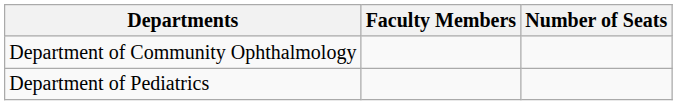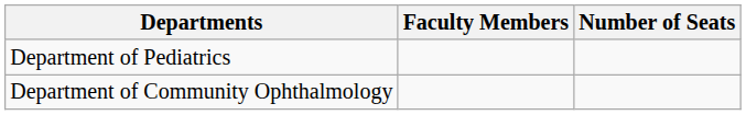 <table class="wikitable sortable">
 <tr>
 <th>Departments</th>
 <th>Faculty Members</th>
 <th>Number of Seats</th>
 </tr>
 <tr>
+<td>Department of Pediatrics</td>
+<td></td>
+<td></td>
+</tr>
+<tr>
 <td>Department of Community Ophthalmology</td>
 <td></td>
 <td></td>
 </tr>
-<tr>
-<td>Department of Pediatrics</td>
-<td></td>
-<td></td>
-</tr>
 </table>
